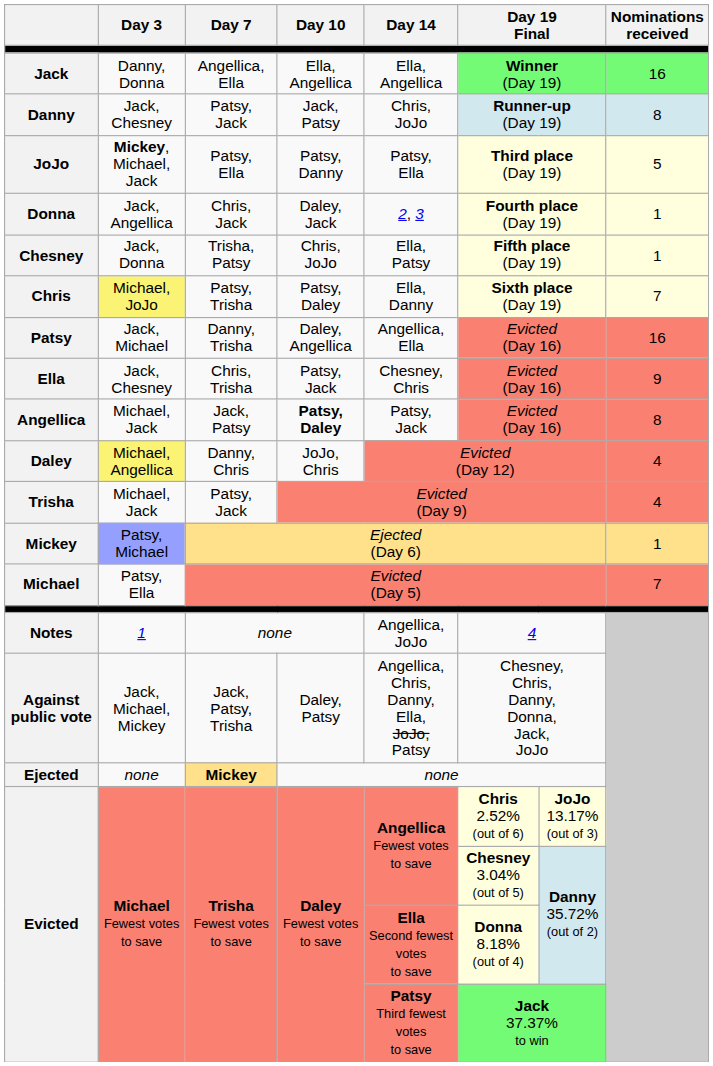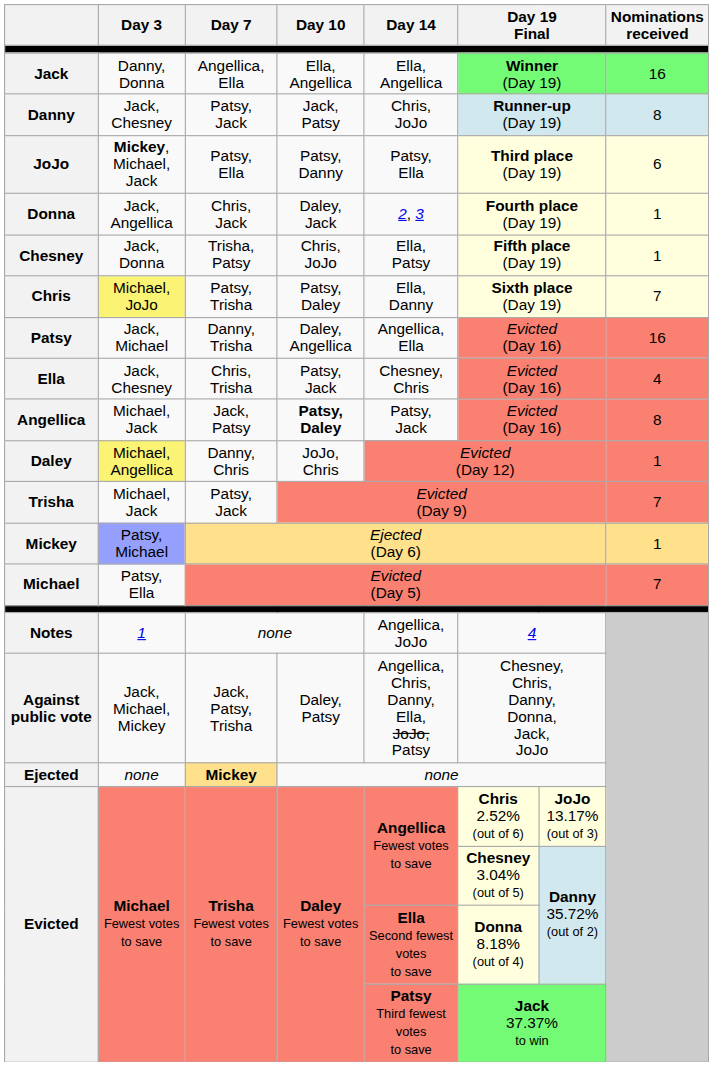 <table class="wikitable" style="text-align:center; width:100%; font-size:85%; line-height:15px;">
 <tr>
 <th style="width:9%"></th>
 <th style="width:9%">Day 3</th>
 <th style="width:9%">Day 7</th>
 <th style="width:9%">Day 10</th>
 <th style="width:9%">Day  14</th>
 <th style="width:9%" colspan=2>Day 19<br>Final</th>
 <th style="width:1%">Nominations<br>received</th>
 </tr>
 <tr>
 <th style="background:#000" colspan="8"></th>
 </tr>
 <tr>
 <th>Jack</th>
 <td>Danny,<br>Donna</td>
 <td>Angellica,<br>Ella</td>
 <td>Ella,<br>Angellica</td>
 <td>Ella,<br>Angellica</td>
 <td colspan="2" bgcolor="#73FB76"><strong>Winner</strong><br>(Day 19)</td>
 <td style="background:#73FB76;">16</td>
 </tr>
 <tr>
 <th>Danny</th>
 <td>Jack,<br>Chesney</td>
 <td>Patsy,<br>Jack</td>
 <td>Jack,<br>Patsy</td>
 <td>Chris,<br>JoJo</td>
 <td colspan="2" bgcolor="#D1E8EF"><strong>Runner-up</strong><br>(Day 19)</td>
 <td style="background:#D1E8EF;">8</td>
 </tr>
 <tr>
 <th>JoJo</th>
 <td><strong>Mickey</strong>,<br>Michael,<br>Jack</td>
 <td>Patsy,<br> Ella</td>
 <td>Patsy,<br>Danny</td>
 <td>Patsy,<br>Ella</td>
 <td colspan="2" bgcolor="#FFFFDD"><strong>Third place</strong><br>(Day 19)</td>
-<td style="background:#FFFFDD;">5</td>
+<td style="background:#FFFFDD;">6</td>
 </tr>
 <tr>
 <th>Donna</th>
 <td>Jack,<br>Angellica</td>
 <td>Chris,<br>Jack</td>
 <td>Daley,<br>Jack</td>
 <td><em><a href='#'>2</a></em>, <em><a href='#'>3</a></em></td>
 <td colspan="2" bgcolor="#FFFFDD"><strong>Fourth place</strong><br>(Day 19)</td>
 <td style="background:#FFFFDD;">1</td>
 </tr>
 <tr>
 <th>Chesney</th>
 <td>Jack,<br>Donna</td>
 <td>Trisha,<br>Patsy</td>
 <td>Chris,<br>JoJo</td>
 <td>Ella,<br>Patsy</td>
 <td colspan="2" bgcolor="#FFFFDD"><strong>Fifth place</strong><br>(Day 19)</td>
 <td style="background:#FFFFDD;">1</td>
 </tr>
 <tr>
 <th>Chris</th>
 <td style="background:#FBF373">Michael,<br>JoJo</td>
 <td>Patsy,<br>Trisha</td>
 <td>Patsy,<br>Daley</td>
 <td>Ella,<br>Danny</td>
 <td colspan="2" bgcolor="#FFFFDD"><strong>Sixth place</strong><br>(Day 19)</td>
 <td style="background:#FFFFDD;">7</td>
 </tr>
 <tr>
 <th>Patsy</th>
 <td>Jack,<br>Michael</td>
 <td>Danny,<br>Trisha</td>
 <td>Daley,<br>Angellica</td>
 <td>Angellica,<br>Ella</td>
 <td style="background:#FA8072" colspan="2"><em>Evicted</em><br>(Day 16)</td>
 <td bgcolor=salmon>16</td>
 </tr>
 <tr>
 <th>Ella</th>
 <td>Jack,<br>Chesney</td>
 <td>Chris,<br>Trisha</td>
 <td>Patsy,<br>Jack</td>
 <td>Chesney,<br>Chris</td>
 <td style="background:#FA8072" colspan="2"><em>Evicted</em><br>(Day 16)</td>
-<td bgcolor=salmon>9</td>
+<td bgcolor=salmon>4</td>
 </tr>
 <tr>
 <th>Angellica</th>
 <td>Michael,<br>Jack</td>
 <td>Jack,<br>Patsy</td>
 <td><strong>Patsy,<br>Daley</strong></td>
 <td>Patsy,<br>Jack</td>
 <td style="background:#FA8072" colspan="2"><em>Evicted</em><br>(Day 16)</td>
 <td bgcolor=salmon>8</td>
 </tr>
 <tr>
 <th>Daley</th>
 <td style="background:#FBF373">Michael,<br>Angellica</td>
 <td>Danny,<br>Chris</td>
 <td>JoJo,<br>Chris</td>
 <td style="background:#FA8072" colspan="3"><em>Evicted</em><br>(Day 12)</td>
-<td bgcolor=salmon>4</td>
+<td bgcolor=salmon>1</td>
 </tr>
 <tr>
 <th>Trisha</th>
 <td>Michael,<br>Jack</td>
 <td>Patsy,<br>Jack</td>
 <td style="background:#FA8072" colspan="4"><em>Evicted</em><br>(Day 9)</td>
-<td bgcolor=salmon>4</td>
+<td bgcolor=salmon>7</td>
 </tr>
 <tr>
 <th>Mickey</th>
 <td style="background:#959ffd;">Patsy,<br>Michael</td>
 <td style="background:#ffe08b" colspan="5"><em>Ejected</em><br>(Day 6)</td>
 <td style="background:#ffe08b">1</td>
 </tr>
 <tr>
 <th>Michael</th>
 <td>Patsy,<br>Ella</td>
 <td style="background:#FA8072" colspan="5"><em>Evicted</em><br>(Day 5)</td>
 <td bgcolor=salmon>7</td>
 </tr>
 <tr>
 <th style="background:#000" colspan="8"></th>
 </tr>
 <tr>
 <th>Notes</th>
 <td><em><a href='#'>1</a></em></td>
 <td colspan="2"><em>none</em></td>
 <td>Angellica,<br>JoJo</td>
 <td colspan="2"><em><a href='#'>4</a></em></td>
 <td rowspan="7" style="background:#cccccc;"></td>
 </tr>
 <tr>
 <th>Against<br>public vote</th>
 <td>Jack,<br>Michael,<br>Mickey</td>
 <td>Jack,<br>Patsy,<br>Trisha</td>
 <td>Daley,<br>Patsy</td>
 <td>Angellica,<br>Chris,<br>Danny,<br>Ella,<br><s>JoJo,</s><br>Patsy</td>
 <td colspan=2>Chesney,<br>Chris,<br>Danny,<br>Donna,<br>Jack,<br>JoJo</td>
 </tr>
 <tr>
 <th>Ejected</th>
 <td><em>none</em></td>
 <td style="background:#ffe08b"><strong>Mickey</strong></td>
 <td colspan=4><em>none</em></td>
 </tr>
 <tr>
 <th rowspan=4>Evicted</th>
 <td rowspan=4 style="background:#FA8072"><strong>Michael</strong><br><small>Fewest votes<br>to save</small></td>
 <td rowspan=4 style="background:#FA8072"><strong>Trisha</strong><br><small>Fewest votes<br>to save</small></td>
 <td rowspan=4 style="background:#FA8072"><strong>Daley</strong><br><small>Fewest votes<br>to save</small></td>
 <td rowspan=2 style="background:#FA8072"><strong>Angellica</strong><br><small>Fewest votes<br>to save</small></td>
 <td style="background:#FFFFDD"><strong>Chris</strong><br>2.52%<br><small>(out of 6)</small></td>
 <td style="background:#FFFFDD"><strong>JoJo</strong><br>13.17%<br><small>(out of 3)</small></td>
 </tr>
 <tr>
 <td style="background:#FFFFDD"><strong>Chesney</strong><br>3.04%<br><small>(out of 5)</small></td>
 <td rowspan="2" style="background:#D1E8EF"><strong>Danny</strong><br>35.72%<br><small>(out of 2)</small></td>
 </tr>
 <tr>
 <td style="background:#FA8072"><strong>Ella</strong><br><small>Second fewest votes<br>to save</small></td>
 <td style="background:#FFFFDD"><strong>Donna</strong><br>8.18%<br><small>(out of 4)</small></td>
 </tr>
 <tr>
 <td style="background:#FA8072"><strong>Patsy</strong><br><small>Third fewest votes<br>to save</small></td>
 <td colspan="2" style="background:#73FB76"><strong>Jack</strong><br>37.37%<br><small>to win</small></td>
 </tr>
 </table>
